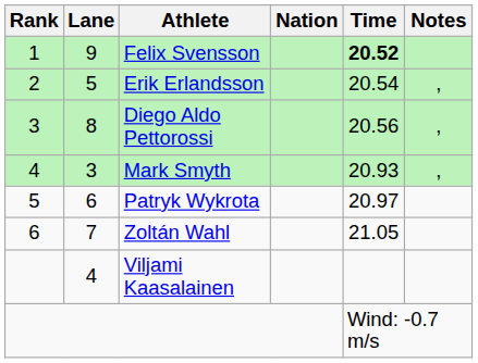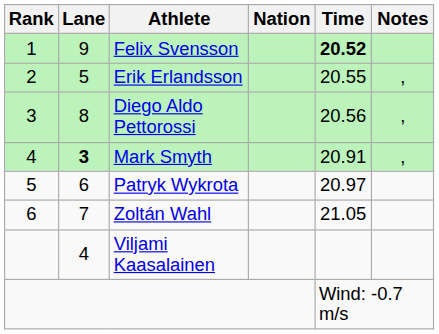 <table class="wikitable sortable" style="text-align:center;width: 60%;">
 <tr>
 <th scope="col">Rank</th>
 <th scope="col">Lane</th>
 <th scope="col">Athlete</th>
 <th scope="col">Nation</th>
 <th scope="col">Time</th>
 <th scope="col">Notes</th>
 </tr>
 <tr bgcolor=bbf3bb>
 <td>1</td>
 <td>9</td>
 <td align=left><a href='#'>Felix Svensson</a></td>
 <td align=left></td>
 <td><strong>20.52</strong></td>
 <td></td>
 </tr>
 <tr bgcolor=bbf3bb>
 <td>2</td>
 <td>5</td>
 <td align=left><a href='#'>Erik Erlandsson</a></td>
 <td align=left></td>
-<td>20.54</td>
+<td>20.55</td>
 <td>, </td>
 </tr>
 <tr bgcolor=bbf3bb>
 <td>3</td>
 <td>8</td>
 <td align=left><a href='#'>Diego Aldo Pettorossi</a></td>
 <td align=left></td>
 <td>20.56</td>
 <td>, </td>
 </tr>
 <tr bgcolor=bbf3bb>
 <td>4</td>
-<td>3</td>
+<td><strong>3</strong></td>
 <td align=left><a href='#'>Mark Smyth</a></td>
 <td align=left></td>
-<td>20.93</td>
+<td>20.91</td>
 <td>, </td>
 </tr>
 <tr>
 <td>5</td>
 <td>6</td>
 <td align=left><a href='#'>Patryk Wykrota</a></td>
 <td align=left></td>
 <td>20.97</td>
 <td></td>
 </tr>
 <tr>
 <td>6</td>
 <td>7</td>
 <td align=left><a href='#'>Zoltán Wahl</a></td>
 <td align=left></td>
 <td>21.05</td>
 <td></td>
 </tr>
 <tr>
 <td></td>
 <td>4</td>
 <td align=left><a href='#'>Viljami Kaasalainen</a></td>
 <td align=left></td>
 <td></td>
 <td></td>
 </tr>
 <tr class="sortbottom">
 <td colspan="4"></td>
 <td colspan="2" style="text-align:left;">Wind: -0.7 m/s</td>
 </tr>
 </table>
